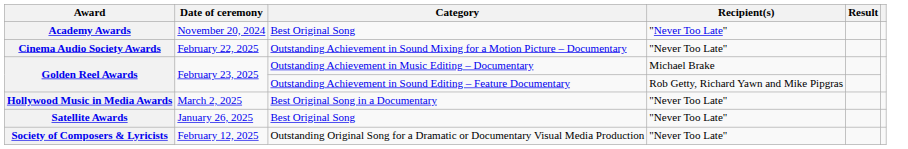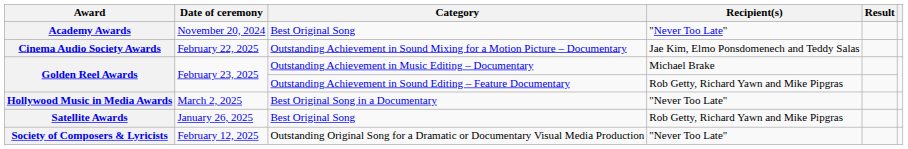 <table class="wikitable sortable plainrowheaders">
 <tr>
 <th scope="col">Award</th>
 <th scope="col">Date of ceremony</th>
 <th scope="col">Category</th>
 <th scope="col">Recipient(s)</th>
 <th>Result</th>
 <th class="unsortable" scope="col"></th>
 </tr>
 <tr>
 <th scope="col"><a href='#'>Academy Awards</a></th>
 <td><a href='#'>November 20, 2024</a></td>
 <td><a href='#'>Best Original Song</a></td>
 <td>"<a href='#'>Never Too Late</a>" </td>
 <td></td>
 <td align="center"></td>
 </tr>
 <tr>
 <th scope="col"><a href='#'>Cinema Audio Society Awards</a></th>
 <td><a href='#'>February 22, 2025</a></td>
 <td><a href='#'>Outstanding Achievement in Sound Mixing for a Motion Picture – Documentary</a></td>
-<td>"Never Too Late" </td>
+<td>Jae Kim, Elmo Ponsdomenech and Teddy Salas</td>
 <td></td>
 <td align="center"></td>
 </tr>
 <tr>
 <th rowspan="2" scope="col"><a href='#'>Golden Reel Awards</a></th>
 <td rowspan="2"><a href='#'>February 23, 2025</a></td>
 <td><a href='#'>Outstanding Achievement in Music Editing – Documentary</a></td>
 <td>Michael Brake</td>
 <td></td>
 <td rowspan="2" align="center"></td>
 </tr>
 <tr>
 <td><a href='#'>Outstanding Achievement in Sound Editing – Feature Documentary</a></td>
 <td>Rob Getty, Richard Yawn and Mike Pipgras</td>
 <td></td>
 </tr>
 <tr>
 <th scope="col"><a href='#'>Hollywood Music in Media Awards</a></th>
 <td><a href='#'>March 2, 2025</a></td>
 <td><a href='#'>Best Original Song in a Documentary</a></td>
 <td>"Never Too Late" </td>
 <td></td>
 <td align="center"></td>
 </tr>
 <tr>
 <th scope="col"><a href='#'>Satellite Awards</a></th>
 <td><a href='#'>January 26, 2025</a></td>
 <td><a href='#'>Best Original Song</a></td>
-<td>"Never Too Late" </td>
+<td>Rob Getty, Richard Yawn and Mike Pipgras</td>
 <td></td>
 <td align="center"></td>
 </tr>
 <tr>
 <th scope="col"><a href='#'>Society of Composers & Lyricists</a></th>
 <td><a href='#'>February 12, 2025</a></td>
 <td>Outstanding Original Song for a Dramatic or Documentary Visual Media Production</td>
 <td>"Never Too Late" </td>
 <td></td>
 <td align="center"></td>
 </tr>
 </table>
